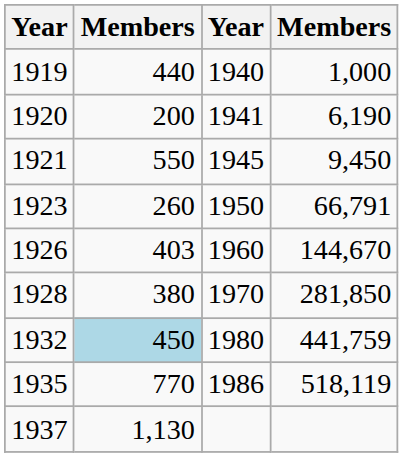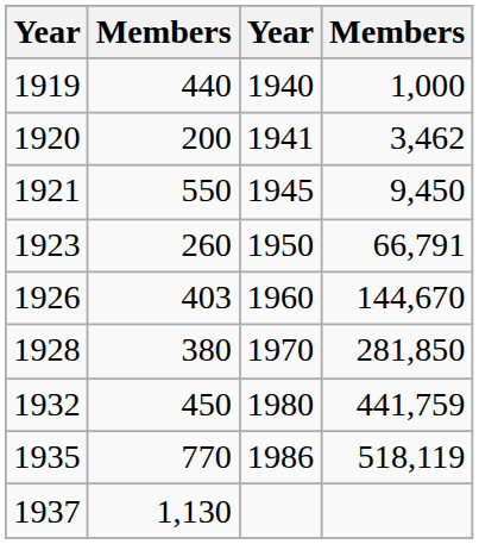 <table class="wikitable floatright" style="text-align: right;">
 <tr>
 <th>Year</th>
 <th>Members</th>
 <th>Year</th>
 <th>Members</th>
 </tr>
 <tr>
 <td>1919</td>
 <td>440</td>
 <td>1940</td>
 <td>1,000</td>
 </tr>
 <tr>
 <td>1920</td>
 <td>200</td>
 <td>1941</td>
-<td>6,190</td>
+<td>3,462</td>
 </tr>
 <tr>
 <td>1921</td>
 <td>550</td>
 <td>1945</td>
 <td>9,450</td>
 </tr>
 <tr>
 <td>1923</td>
 <td>260</td>
 <td>1950</td>
 <td>66,791</td>
 </tr>
 <tr>
 <td>1926</td>
 <td>403</td>
 <td>1960</td>
 <td>144,670</td>
 </tr>
 <tr>
 <td>1928</td>
 <td>380</td>
 <td>1970</td>
 <td>281,850</td>
 </tr>
 <tr>
 <td>1932</td>
-<td style="background: lightblue;">450</td>
+<td>450</td>
 <td>1980</td>
 <td>441,759</td>
 </tr>
 <tr>
 <td>1935</td>
 <td>770</td>
 <td>1986</td>
 <td>518,119</td>
 </tr>
 <tr>
 <td>1937</td>
 <td>1,130</td>
 <td></td>
 </tr>
 </table>
